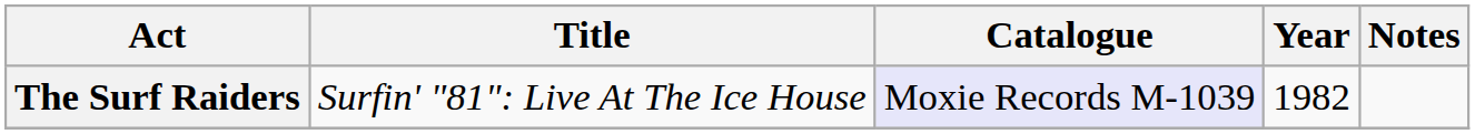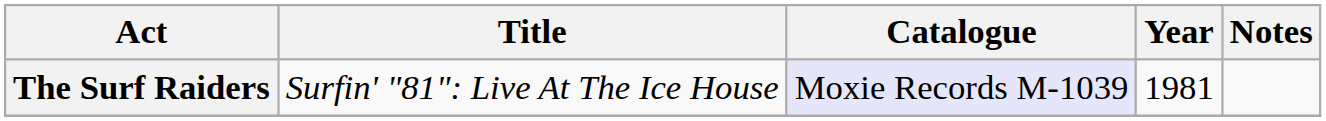 <table class="wikitable plainrowheaders sortable">
 <tr>
 <th scope="col">Act</th>
 <th scope="col">Title</th>
 <th scope="col">Catalogue</th>
 <th scope="col">Year</th>
 <th scope="col" class="unsortable">Notes</th>
 </tr>
 <tr>
 <th scope="row">The Surf Raiders</th>
 <td><em>Surfin' "81": Live At The Ice House</em></td>
 <td style="background: lavender;">Moxie Records M-1039</td>
-<td>1982</td>
+<td>1981</td>
 <td></td>
 </tr>
 <tr>
 </tr>
 </table>
